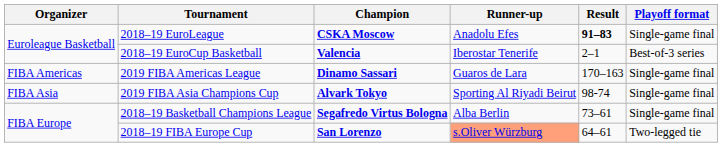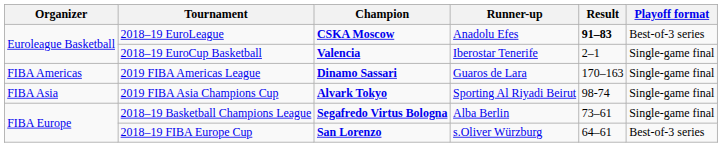 <table class="wikitable" style="font-size:90%">
 <tr>
 <th>Organizer</th>
 <th>Tournament</th>
 <th>Champion</th>
 <th>Runner-up</th>
 <th>Result</th>
 <th><a href='#'>Playoff format</a></th>
 </tr>
 <tr>
 <td rowspan="2"><a href='#'>Euroleague Basketball</a></td>
 <td><a href='#'>2018–19 EuroLeague</a></td>
 <td> <strong><a href='#'>CSKA Moscow</a></strong></td>
 <td> <a href='#'>Anadolu Efes</a></td>
 <td><strong>91–83</strong></td>
-<td>Single-game final</td>
+<td>Best-of-3 series</td>
 </tr>
 <tr>
 <td><a href='#'>2018–19 EuroCup Basketball</a></td>
 <td> <strong><a href='#'>Valencia</a></strong></td>
 <td> <a href='#'>Iberostar Tenerife</a></td>
 <td>2–1</td>
-<td>Best-of-3 series</td>
+<td>Single-game final</td>
 </tr>
 <tr>
 <td><a href='#'>FIBA Americas</a></td>
 <td><a href='#'>2019 FIBA Americas League</a></td>
 <td> <strong><a href='#'>Dinamo Sassari</a></strong></td>
 <td> <a href='#'>Guaros de Lara</a></td>
 <td>170–163</td>
 <td>Single-game final</td>
 </tr>
 <tr>
 <td><a href='#'>FIBA Asia</a></td>
 <td><a href='#'>2019 FIBA Asia Champions Cup</a></td>
 <td><strong><a href='#'>Alvark Tokyo</a></strong></td>
 <td> <a href='#'>Sporting Al Riyadi Beirut</a></td>
 <td>98-74</td>
 <td>Single-game final</td>
 </tr>
 <tr>
 <td rowspan="2"><a href='#'>FIBA Europe</a></td>
 <td><a href='#'>2018–19 Basketball Champions League</a></td>
 <td> <strong><a href='#'>Segafredo Virtus Bologna</a></strong></td>
 <td> <a href='#'>Alba Berlin</a></td>
 <td>73–61</td>
 <td>Single-game final</td>
 </tr>
 <tr>
 <td><a href='#'>2018–19 FIBA Europe Cup</a></td>
 <td> <strong><a href='#'>San Lorenzo</a></strong></td>
-<td style="background: lightsalmon;"> <a href='#'>s.Oliver Würzburg</a></td>
+<td> <a href='#'>s.Oliver Würzburg</a></td>
 <td>64–61</td>
-<td>Two-legged tie</td>
+<td>Best-of-3 series</td>
 </tr>
 </table>
